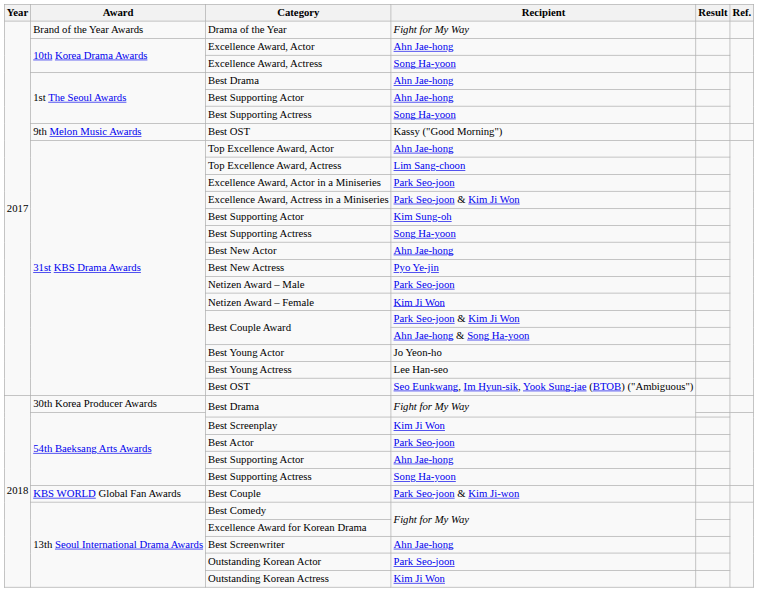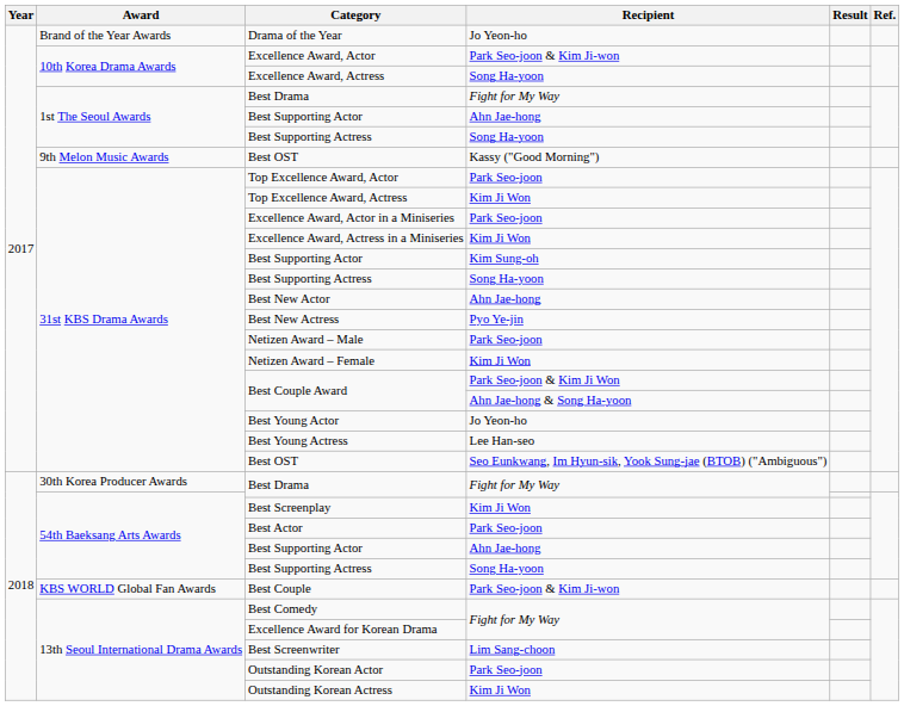 <table class="wikitable">
 <tr>
 <th>Year</th>
 <th>Award</th>
 <th>Category</th>
 <th>Recipient</th>
 <th>Result</th>
 <th>Ref.</th>
 </tr>
 <tr>
 <td rowspan="22">2017</td>
 <td>Brand of the Year Awards</td>
 <td>Drama of the Year</td>
-<td><em>Fight for My Way</em></td>
+<td>Jo Yeon-ho</td>
 <td></td>
 <td></td>
 </tr>
 <tr>
 <td rowspan="2"><a href='#'>10th</a> <a href='#'>Korea Drama Awards</a></td>
 <td>Excellence Award, Actor</td>
-<td><a href='#'>Ahn Jae-hong</a></td>
+<td><a href='#'>Park Seo-joon</a> & <a href='#'>Kim Ji-won</a></td>
 <td></td>
 <td rowspan="2"></td>
 </tr>
 <tr>
 <td>Excellence Award, Actress</td>
 <td><a href='#'>Song Ha-yoon</a></td>
 <td></td>
 </tr>
 <tr>
 <td rowspan="3">1st <a href='#'>The Seoul Awards</a></td>
 <td>Best Drama</td>
-<td><a href='#'>Ahn Jae-hong</a></td>
+<td><em>Fight for My Way</em></td>
 <td></td>
 <td rowspan="3"></td>
 </tr>
 <tr>
 <td>Best Supporting Actor</td>
 <td><a href='#'>Ahn Jae-hong</a></td>
 <td></td>
 </tr>
 <tr>
 <td>Best Supporting Actress</td>
 <td><a href='#'>Song Ha-yoon</a></td>
 <td></td>
 </tr>
 <tr>
 <td>9th <a href='#'>Melon Music Awards</a></td>
 <td>Best OST</td>
 <td>Kassy ("Good Morning")</td>
 <td></td>
 <td></td>
 </tr>
 <tr>
 <td rowspan="15"><a href='#'>31st</a> <a href='#'>KBS Drama Awards</a></td>
 <td>Top Excellence Award, Actor</td>
-<td><a href='#'>Ahn Jae-hong</a></td>
+<td><a href='#'>Park Seo-joon</a></td>
 <td></td>
 <td rowspan="15"></td>
 </tr>
 <tr>
 <td>Top Excellence Award, Actress</td>
-<td><a href='#'>Lim Sang-choon</a></td>
+<td><a href='#'>Kim Ji Won</a></td>
 <td></td>
 </tr>
 <tr>
 <td>Excellence Award, Actor in a Miniseries</td>
 <td><a href='#'>Park Seo-joon</a></td>
 <td></td>
 </tr>
 <tr>
 <td>Excellence Award, Actress in a Miniseries</td>
-<td><a href='#'>Park Seo-joon</a> & <a href='#'>Kim Ji Won</a></td>
+<td><a href='#'>Kim Ji Won</a></td>
 <td></td>
 </tr>
 <tr>
 <td>Best Supporting Actor</td>
 <td><a href='#'>Kim Sung-oh</a></td>
 <td></td>
 </tr>
 <tr>
 <td>Best Supporting Actress</td>
 <td><a href='#'>Song Ha-yoon</a></td>
 <td></td>
 </tr>
 <tr>
 <td>Best New Actor</td>
 <td><a href='#'>Ahn Jae-hong</a></td>
 <td></td>
 </tr>
 <tr>
 <td>Best New Actress</td>
 <td><a href='#'>Pyo Ye-jin</a></td>
 <td></td>
 </tr>
 <tr>
 <td>Netizen Award – Male</td>
 <td><a href='#'>Park Seo-joon</a></td>
 <td></td>
 </tr>
 <tr>
 <td>Netizen Award – Female</td>
 <td><a href='#'>Kim Ji Won</a></td>
 <td></td>
 </tr>
 <tr>
 <td rowspan="2">Best Couple Award</td>
 <td><a href='#'>Park Seo-joon</a> & <a href='#'>Kim Ji Won</a></td>
 <td></td>
 </tr>
 <tr>
 <td><a href='#'>Ahn Jae-hong</a> & <a href='#'>Song Ha-yoon</a></td>
 <td></td>
 </tr>
 <tr>
 <td>Best Young Actor</td>
 <td>Jo Yeon-ho</td>
 <td></td>
 </tr>
 <tr>
 <td>Best Young Actress</td>
 <td>Lee Han-seo</td>
 <td></td>
 </tr>
 <tr>
 <td>Best OST</td>
 <td><a href='#'>Seo Eunkwang</a>, <a href='#'>Im Hyun-sik</a>, <a href='#'>Yook Sung-jae</a> (<a href='#'>BTOB</a>) ("Ambiguous")</td>
 <td></td>
 </tr>
 <tr>
 <td rowspan="12">2018</td>
 <td>30th Korea Producer Awards</td>
 <td rowspan="2">Best Drama</td>
 <td rowspan="2"><em>Fight for My Way</em></td>
 <td></td>
 <td></td>
 </tr>
 <tr>
 <td rowspan="5"><a href='#'>54th Baeksang Arts Awards</a></td>
 <td></td>
 <td rowspan="5"></td>
 </tr>
 <tr>
 <td>Best Screenplay</td>
 <td><a href='#'>Kim Ji Won</a></td>
 <td></td>
 </tr>
 <tr>
 <td>Best Actor</td>
 <td><a href='#'>Park Seo-joon</a></td>
 <td></td>
 </tr>
 <tr>
 <td>Best Supporting Actor</td>
 <td><a href='#'>Ahn Jae-hong</a></td>
 <td></td>
 </tr>
 <tr>
 <td>Best Supporting Actress</td>
 <td><a href='#'>Song Ha-yoon</a></td>
 <td></td>
 </tr>
 <tr>
 <td><a href='#'>KBS WORLD</a> Global Fan Awards</td>
 <td>Best Couple</td>
 <td><a href='#'>Park Seo-joon</a> & <a href='#'>Kim Ji-won</a></td>
 <td></td>
 <td></td>
 </tr>
 <tr>
 <td rowspan="5">13th <a href='#'>Seoul International Drama Awards</a></td>
 <td>Best Comedy</td>
 <td rowspan="2"><em>Fight for My Way</em></td>
 <td></td>
 <td rowspan="5"></td>
 </tr>
 <tr>
 <td>Excellence Award for Korean Drama</td>
 <td></td>
 </tr>
 <tr>
 <td>Best Screenwriter</td>
-<td><a href='#'>Ahn Jae-hong</a></td>
+<td><a href='#'>Lim Sang-choon</a></td>
 <td></td>
 </tr>
 <tr>
 <td>Outstanding Korean Actor</td>
 <td><a href='#'>Park Seo-joon</a></td>
 <td></td>
 </tr>
 <tr>
 <td>Outstanding Korean Actress</td>
 <td><a href='#'>Kim Ji Won</a></td>
 <td></td>
 </tr>
 </table>
